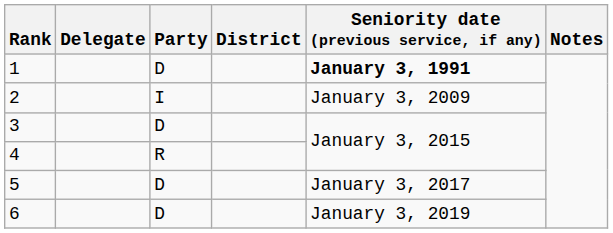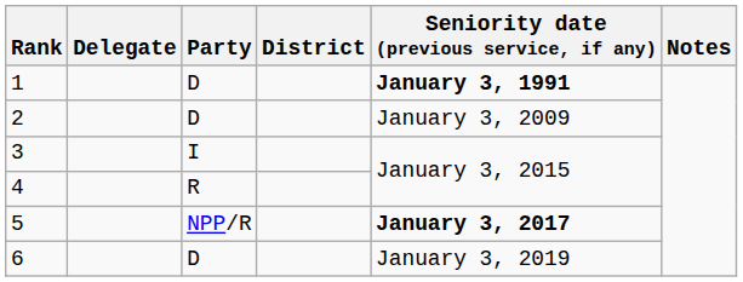 <table class="wikitable sortable plainrowheaders">
 <tr valign=bottom>
 <th scope=col>Rank</th>
 <th scope=col>Delegate</th>
 <th scope=col>Party</th>
 <th scope=col>District</th>
 <th scope=col>Seniority date<br><small>(previous service, if any)</small><br></th>
 <th scope=col>Notes</th>
 </tr>
 <tr>
 <td>1</td>
 <td></td>
 <td>D</td>
 <td></td>
 <td><strong>January 3, 1991</strong></td>
 <td rowspan=6></td>
 </tr>
 <tr>
 <td>2</td>
 <td></td>
-<td>I</td>
+<td>D</td>
 <td></td>
 <td>January 3, 2009</td>
 </tr>
 <tr>
 <td>3</td>
 <td></td>
-<td>D</td>
+<td>I</td>
 <td></td>
 <td rowspan=2>January 3, 2015</td>
 </tr>
 <tr>
 <td>4</td>
 <td></td>
 <td>R</td>
 <td></td>
 </tr>
 <tr>
 <td>5</td>
 <td></td>
-<td>D</td>
+<td><a href='#'>NPP</a>/R</td>
 <td></td>
-<td>January 3, 2017</td>
+<td><strong>January 3, 2017</strong></td>
 </tr>
 <tr>
 <td>6</td>
 <td></td>
 <td>D</td>
 <td></td>
 <td>January 3, 2019</td>
 </tr>
 </table>
